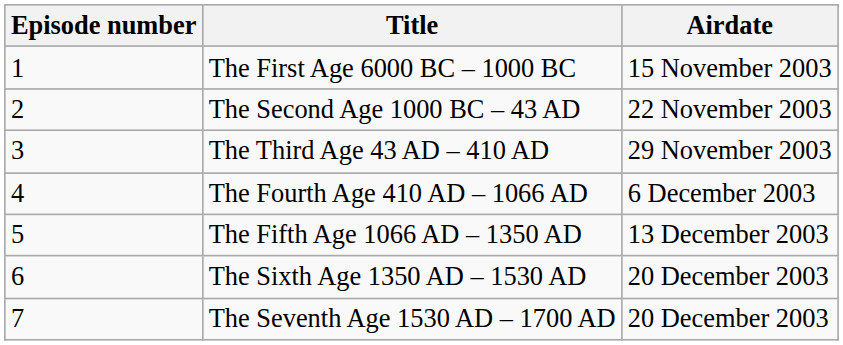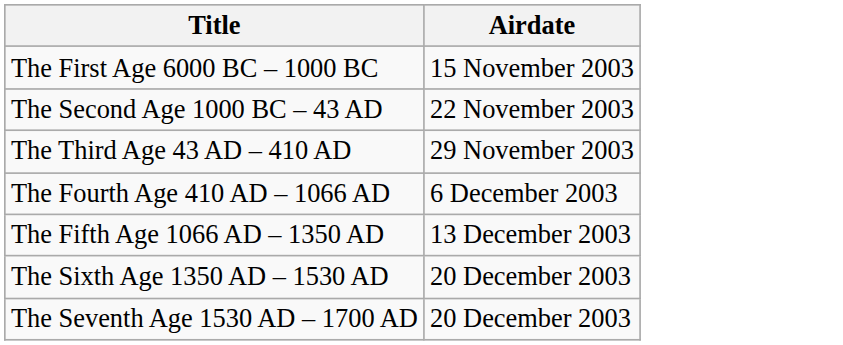 <table class="wikitable">
 <tr>
-<th>Episode number</th>
 <th>Title</th>
 <th>Airdate</th>
 </tr>
 <tr>
-<td>1</td>
 <td>The First Age 6000 BC – 1000 BC</td>
 <td>15 November 2003</td>
 </tr>
 <tr>
-<td>2</td>
 <td>The Second Age 1000 BC – 43 AD</td>
 <td>22 November 2003</td>
 </tr>
 <tr>
-<td>3</td>
 <td>The Third Age 43 AD – 410 AD</td>
 <td>29 November 2003</td>
 </tr>
 <tr>
-<td>4</td>
 <td>The Fourth Age 410 AD – 1066 AD</td>
 <td>6 December 2003</td>
 </tr>
 <tr>
-<td>5</td>
 <td>The Fifth Age 1066 AD – 1350 AD</td>
 <td>13 December 2003</td>
 </tr>
 <tr>
-<td>6</td>
 <td>The Sixth Age 1350 AD – 1530 AD</td>
 <td>20 December 2003</td>
 </tr>
 <tr>
-<td>7</td>
 <td>The Seventh Age 1530 AD – 1700 AD</td>
 <td>20 December 2003</td>
 </tr>
 </table>
